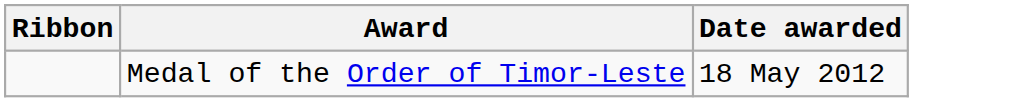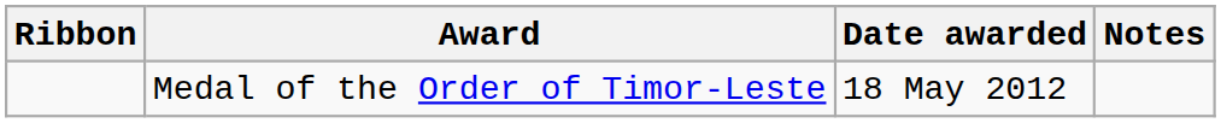 <table class="wikitable">
 <tr>
 <th>Ribbon</th>
 <th>Award</th>
 <th>Date awarded</th>
+<th>Notes</th>
 </tr>
 <tr>
 <td></td>
 <td>Medal of the <a href='#'>Order of Timor-Leste</a></td>
 <td>18 May 2012</td>
+<td></td>
 </tr>
 </table>
